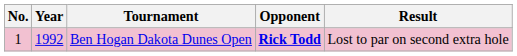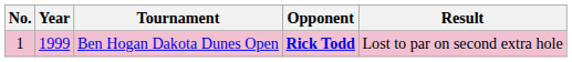 <table class="wikitable" style="font-size:95%;">
 <tr>
 <th>No.</th>
 <th>Year</th>
 <th>Tournament</th>
 <th>Opponent</th>
 <th>Result</th>
 </tr>
 <tr style="background:#F2C1D1;">
 <td align=center>1</td>
-<td><a href='#'>1992</a></td>
+<td><a href='#'>1999</a></td>
 <td><a href='#'>Ben Hogan Dakota Dunes Open</a></td>
 <td><strong> <a href='#'>Rick Todd</a></strong></td>
 <td>Lost to par on second extra hole</td>
 </tr>
 </table>
